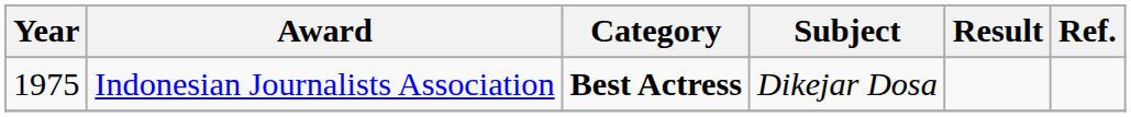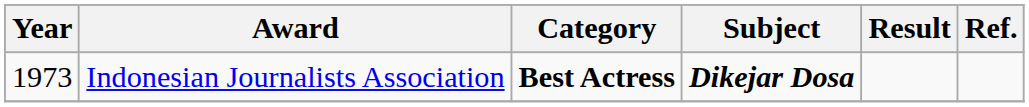 <table class="wikitable">
 <tr>
 <th>Year</th>
 <th>Award</th>
 <th>Category</th>
 <th>Subject</th>
 <th>Result</th>
 <th>Ref.</th>
 </tr>
 <tr>
-<td>1975</td>
+<td>1973</td>
 <td><a href='#'>Indonesian Journalists Association</a></td>
 <td><strong>Best Actress</strong></td>
-<td><em>Dikejar Dosa</em></td>
+<td><strong><em>Dikejar Dosa</em></strong></td>
 <td></td>
 <td></td>
 </tr>
 <tr>
 </tr>
 </table>
